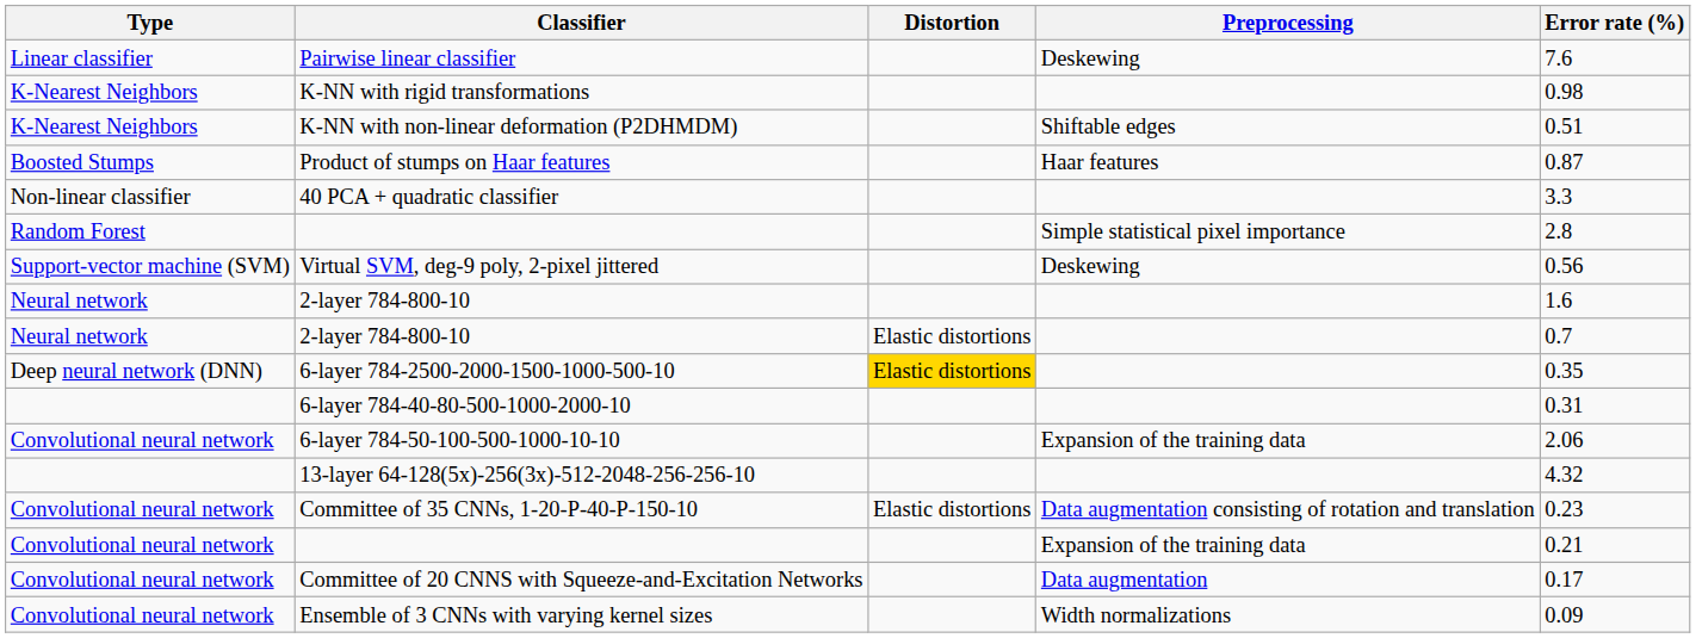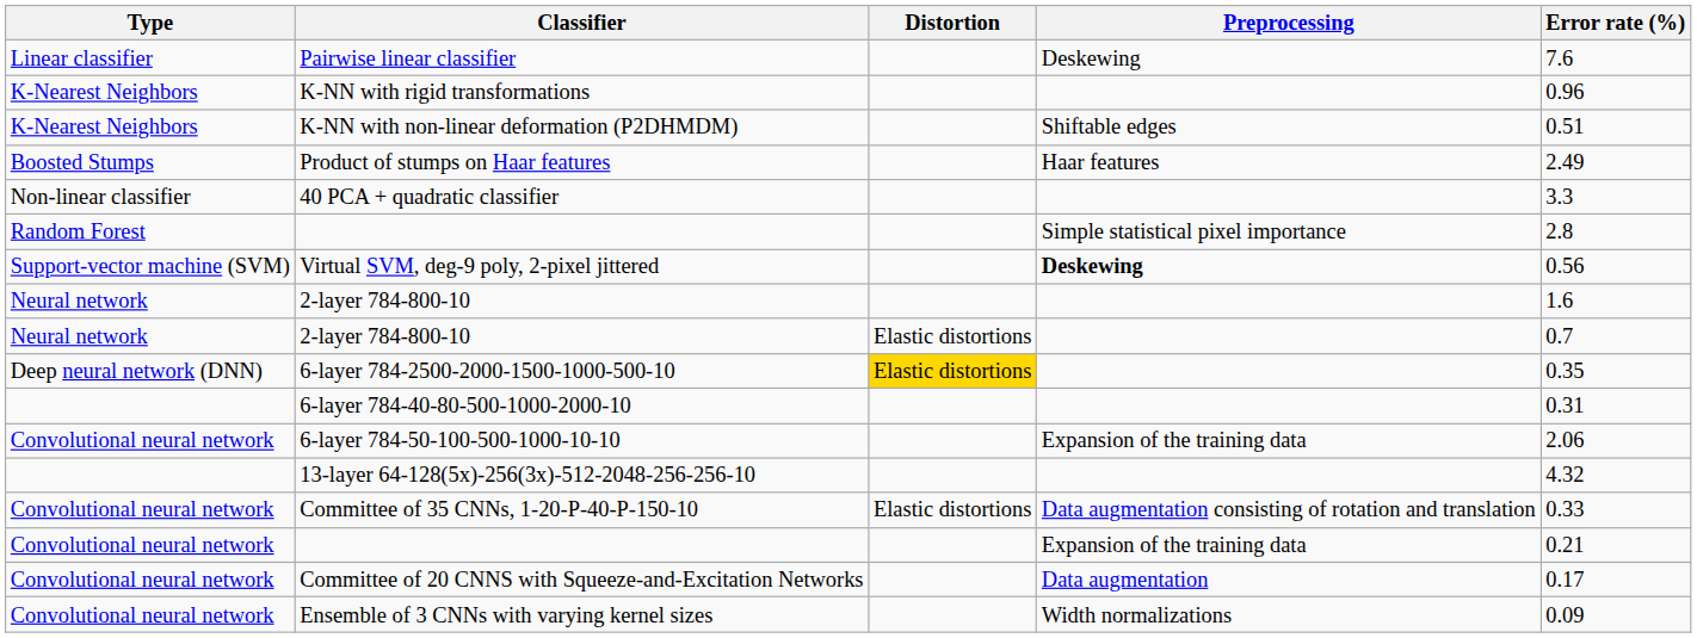 <table class="wikitable sortable">
 <tr>
 <th>Type</th>
 <th>Classifier</th>
 <th>Distortion</th>
 <th><a href='#'>Preprocessing</a></th>
 <th>Error rate (%)</th>
 </tr>
 <tr>
 <td><a href='#'>Linear classifier</a></td>
 <td><a href='#'>Pairwise linear classifier</a></td>
 <td></td>
 <td>Deskewing</td>
 <td>7.6</td>
 </tr>
 <tr>
 <td><a href='#'>K-Nearest Neighbors</a></td>
 <td>K-NN with rigid transformations</td>
 <td></td>
 <td></td>
-<td>0.98</td>
+<td>0.96</td>
 </tr>
 <tr>
 <td><a href='#'>K-Nearest Neighbors</a></td>
 <td>K-NN with non-linear deformation (P2DHMDM)</td>
 <td></td>
 <td>Shiftable edges</td>
 <td>0.51</td>
 </tr>
 <tr>
 <td><a href='#'>Boosted Stumps</a></td>
 <td>Product of stumps on <a href='#'>Haar features</a></td>
 <td></td>
 <td>Haar features</td>
-<td>0.87</td>
+<td>2.49</td>
 </tr>
 <tr>
 <td>Non-linear classifier</td>
 <td>40 PCA + quadratic classifier</td>
 <td></td>
 <td></td>
 <td>3.3</td>
 </tr>
 <tr>
 <td><a href='#'>Random Forest</a></td>
 <td></td>
 <td></td>
 <td>Simple statistical pixel importance</td>
 <td>2.8</td>
 </tr>
 <tr>
 <td><a href='#'>Support-vector machine</a> (SVM)</td>
 <td>Virtual <a href='#'>SVM</a>, deg-9 poly, 2-pixel jittered</td>
 <td></td>
-<td>Deskewing</td>
+<td><strong>Deskewing</strong></td>
 <td>0.56</td>
 </tr>
 <tr>
 <td><a href='#'>Neural network</a></td>
 <td>2-layer 784-800-10</td>
 <td></td>
 <td></td>
 <td>1.6</td>
 </tr>
 <tr>
 <td><a href='#'>Neural network</a></td>
 <td>2-layer 784-800-10</td>
 <td>Elastic distortions</td>
 <td></td>
 <td>0.7</td>
 </tr>
 <tr>
 <td>Deep <a href='#'>neural network</a> (DNN)</td>
 <td>6-layer 784-2500-2000-1500-1000-500-10</td>
 <td style="background: gold;">Elastic distortions</td>
 <td></td>
 <td>0.35</td>
 </tr>
 <tr>
 <td></td>
 <td>6-layer 784-40-80-500-1000-2000-10</td>
 <td></td>
 <td></td>
 <td>0.31</td>
 </tr>
 <tr>
 <td><a href='#'>Convolutional neural network</a></td>
 <td>6-layer 784-50-100-500-1000-10-10</td>
 <td></td>
 <td>Expansion of the training data</td>
 <td>2.06</td>
 </tr>
 <tr>
 <td></td>
 <td>13-layer 64-128(5x)-256(3x)-512-2048-256-256-10</td>
 <td></td>
 <td></td>
 <td>4.32</td>
 </tr>
 <tr>
 <td><a href='#'>Convolutional neural network</a></td>
 <td>Committee of 35 CNNs, 1-20-P-40-P-150-10</td>
 <td>Elastic distortions</td>
 <td><a href='#'>Data augmentation</a> consisting of rotation and translation</td>
-<td>0.23</td>
+<td>0.33</td>
 </tr>
 <tr>
 <td><a href='#'>Convolutional neural network</a></td>
 <td></td>
 <td></td>
 <td>Expansion of the training data</td>
 <td>0.21</td>
 </tr>
 <tr>
 <td><a href='#'>Convolutional neural network</a></td>
 <td>Committee of 20 CNNS with Squeeze-and-Excitation Networks</td>
 <td></td>
 <td><a href='#'>Data augmentation</a></td>
 <td>0.17</td>
 </tr>
 <tr>
 <td><a href='#'>Convolutional neural network</a></td>
 <td>Ensemble of 3 CNNs with varying kernel sizes</td>
 <td></td>
 <td>Width normalizations</td>
 <td>0.09</td>
 </tr>
 </table>
